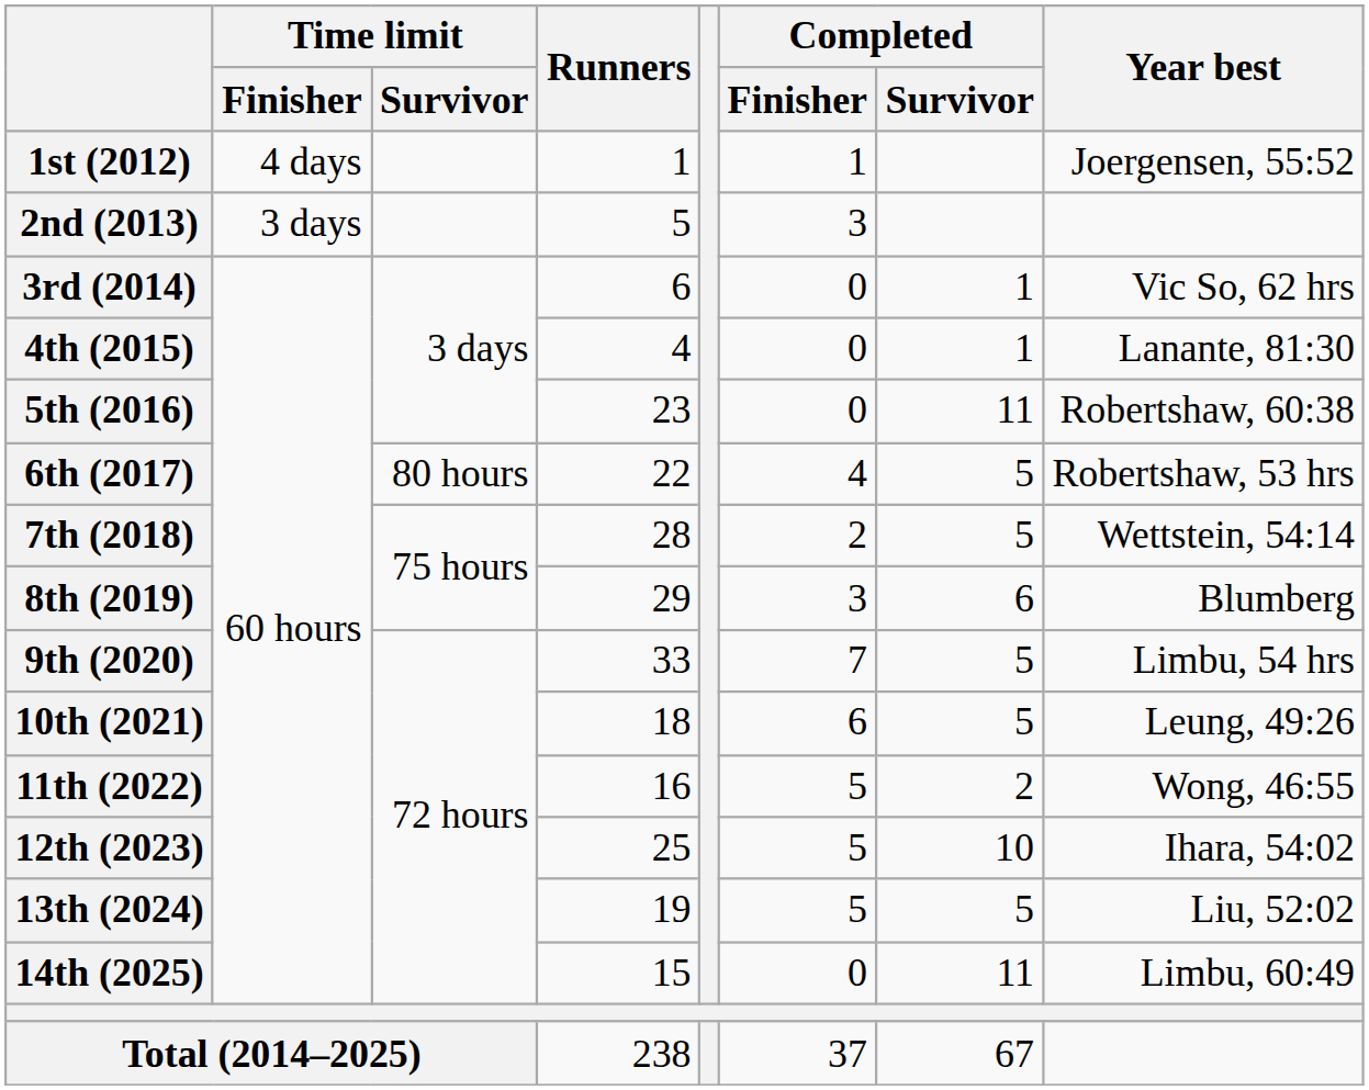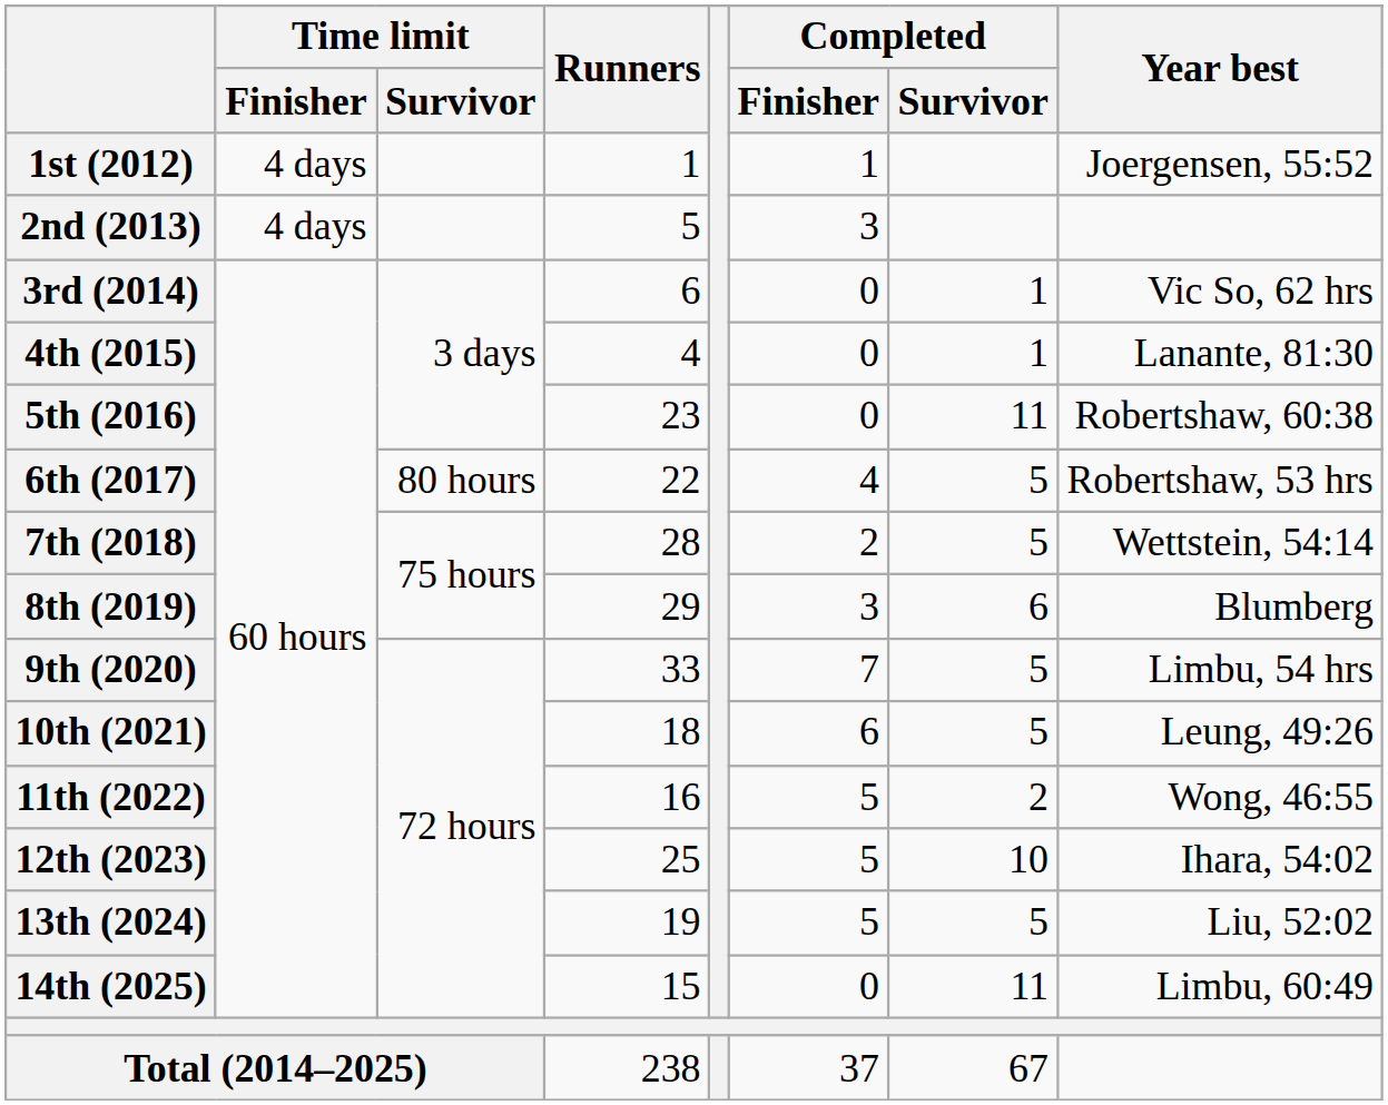 <table class="wikitable" style="text-align:right;">
 <tr>
 <th rowspan="2"></th>
 <th colspan="2">Time limit</th>
 <th rowspan="2">Runners</th>
 <th rowspan="16"></th>
 <th colspan="2">Completed</th>
 <th rowspan="2">Year best</th>
 </tr>
 <tr>
 <th>Finisher</th>
 <th>Survivor</th>
 <th>Finisher</th>
 <th>Survivor</th>
 </tr>
 <tr>
 <th>1st (2012)</th>
 <td>4 days</td>
 <td></td>
 <td>1</td>
 <td>1</td>
 <td></td>
 <td>Joergensen, 55:52</td>
 </tr>
 <tr>
 <th>2nd (2013)</th>
-<td>3 days</td>
+<td>4 days</td>
 <td></td>
 <td>5</td>
 <td>3</td>
 <td></td>
 <td></td>
 </tr>
 <tr>
 <th>3rd (2014)</th>
 <td rowspan="12">60 hours</td>
 <td rowspan="3">3 days</td>
 <td>6</td>
 <td>0</td>
 <td>1</td>
 <td>Vic So, 62 hrs</td>
 </tr>
 <tr>
 <th>4th (2015)</th>
 <td>4</td>
 <td>0</td>
 <td>1</td>
 <td>Lanante, 81:30</td>
 </tr>
 <tr>
 <th>5th (2016)</th>
 <td>23</td>
 <td>0</td>
 <td>11</td>
 <td>Robertshaw, 60:38</td>
 </tr>
 <tr>
 <th>6th (2017)</th>
 <td>80 hours</td>
 <td>22</td>
 <td>4</td>
 <td>5</td>
 <td>Robertshaw, 53 hrs</td>
 </tr>
 <tr>
 <th>7th (2018)</th>
 <td rowspan="2">75 hours</td>
 <td>28</td>
 <td>2</td>
 <td>5</td>
 <td>Wettstein, 54:14</td>
 </tr>
 <tr>
 <th>8th (2019)</th>
 <td>29</td>
 <td>3</td>
 <td>6</td>
 <td>Blumberg</td>
 </tr>
 <tr>
 <th>9th (2020)</th>
 <td rowspan="6">72 hours</td>
 <td>33</td>
 <td>7</td>
 <td>5</td>
 <td>Limbu, 54 hrs</td>
 </tr>
 <tr>
 <th>10th (2021)</th>
 <td>18</td>
 <td>6</td>
 <td>5</td>
 <td>Leung, 49:26</td>
 </tr>
 <tr>
 <th>11th (2022)</th>
 <td>16</td>
 <td>5</td>
 <td>2</td>
 <td>Wong, 46:55</td>
 </tr>
 <tr>
 <th>12th (2023)</th>
 <td>25</td>
 <td>5</td>
 <td>10</td>
 <td>Ihara, 54:02</td>
 </tr>
 <tr>
 <th>13th (2024)</th>
 <td>19</td>
 <td>5</td>
 <td>5</td>
 <td>Liu, 52:02</td>
 </tr>
 <tr>
 <th>14th (2025)</th>
 <td>15</td>
 <td>0</td>
 <td>11</td>
 <td>Limbu, 60:49</td>
 </tr>
 <tr>
 <th colspan="8"></th>
 </tr>
 <tr>
 <th colspan="3">Total (2014–2025)</th>
 <td>238</td>
 <th></th>
 <td>37</td>
 <td>67</td>
 <td></td>
 </tr>
 </table>
